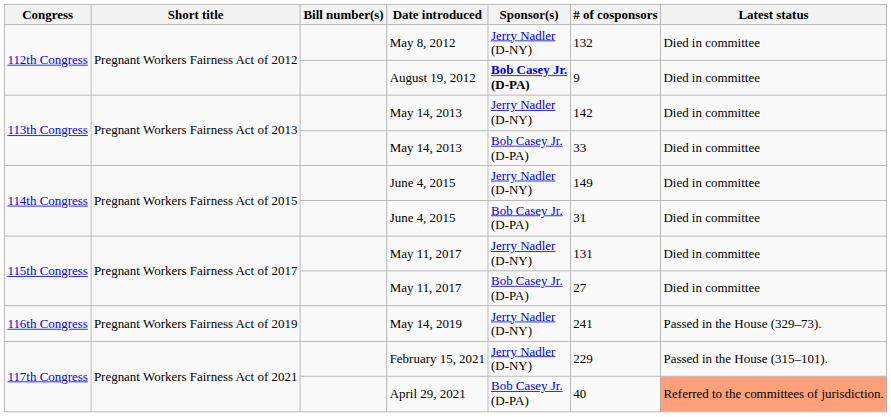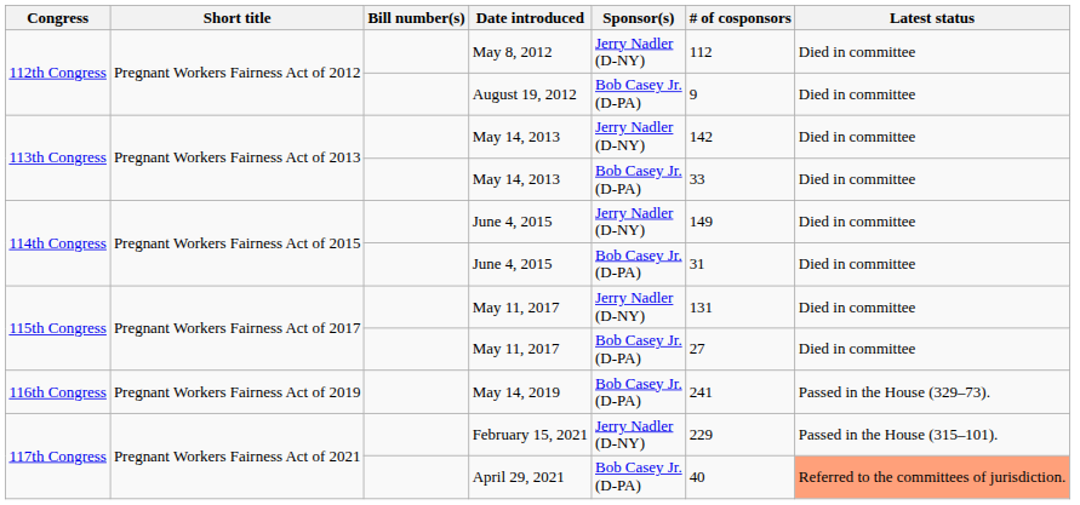 <table class="wikitable">
 <tr>
 <th>Congress</th>
 <th>Short title</th>
 <th>Bill number(s)</th>
 <th>Date introduced</th>
 <th>Sponsor(s)</th>
 <th># of cosponsors</th>
 <th>Latest status</th>
 </tr>
 <tr>
 <td rowspan="2"><a href='#'>112th Congress</a></td>
 <td rowspan="2">Pregnant Workers Fairness Act of 2012</td>
 <td></td>
 <td>May 8, 2012</td>
 <td><a href='#'>Jerry Nadler</a><br>(D-NY)</td>
-<td>132</td>
+<td>112</td>
 <td>Died in committee</td>
 </tr>
 <tr>
 <td></td>
 <td>August 19, 2012</td>
-<td><strong><a href='#'>Bob Casey Jr.</a><br>(D-PA)</strong></td>
+<td><a href='#'>Bob Casey Jr.</a><br>(D-PA)</td>
 <td>9</td>
 <td>Died in committee</td>
 </tr>
 <tr>
 <td rowspan="2"><a href='#'>113th Congress</a></td>
 <td rowspan="2">Pregnant Workers Fairness Act of 2013</td>
 <td></td>
 <td>May 14, 2013</td>
 <td><a href='#'>Jerry Nadler</a><br>(D-NY)</td>
 <td>142</td>
 <td>Died in committee</td>
 </tr>
 <tr>
 <td></td>
 <td>May 14, 2013</td>
 <td><a href='#'>Bob Casey Jr.</a><br>(D-PA)</td>
 <td>33</td>
 <td>Died in committee</td>
 </tr>
 <tr>
 <td rowspan="2"><a href='#'>114th Congress</a></td>
 <td rowspan="2">Pregnant Workers Fairness Act of 2015</td>
 <td></td>
 <td>June 4, 2015</td>
 <td><a href='#'>Jerry Nadler</a><br>(D-NY)</td>
 <td>149</td>
 <td>Died in committee</td>
 </tr>
 <tr>
 <td></td>
 <td>June 4, 2015</td>
 <td><a href='#'>Bob Casey Jr.</a><br>(D-PA)</td>
 <td>31</td>
 <td>Died in committee</td>
 </tr>
 <tr>
 <td rowspan="2"><a href='#'>115th Congress</a></td>
 <td rowspan="2">Pregnant Workers Fairness Act of 2017</td>
 <td></td>
 <td>May 11, 2017</td>
 <td><a href='#'>Jerry Nadler</a><br>(D-NY)</td>
 <td>131</td>
 <td>Died in committee</td>
 </tr>
 <tr>
 <td></td>
 <td>May 11, 2017</td>
 <td><a href='#'>Bob Casey Jr.</a><br>(D-PA)</td>
 <td>27</td>
 <td>Died in committee</td>
 </tr>
 <tr>
 <td><a href='#'>116th Congress</a></td>
 <td>Pregnant Workers Fairness Act of 2019</td>
 <td></td>
 <td>May 14, 2019</td>
-<td><a href='#'>Jerry Nadler</a><br>(D-NY)</td>
+<td><a href='#'>Bob Casey Jr.</a><br>(D-PA)</td>
 <td>241</td>
 <td>Passed in the House (329–73). </td>
 </tr>
 <tr>
 <td rowspan="2"><a href='#'>117th Congress</a></td>
 <td rowspan="2">Pregnant Workers Fairness Act of 2021</td>
 <td></td>
 <td>February 15, 2021</td>
 <td><a href='#'>Jerry Nadler</a><br>(D-NY)</td>
 <td>229</td>
 <td>Passed in the House (315–101). </td>
 </tr>
 <tr>
 <td></td>
 <td>April 29, 2021</td>
 <td><a href='#'>Bob Casey Jr.</a><br>(D-PA)</td>
 <td>40</td>
 <td style="background: lightsalmon;">Referred to the committees of jurisdiction.</td>
 </tr>
 </table>
